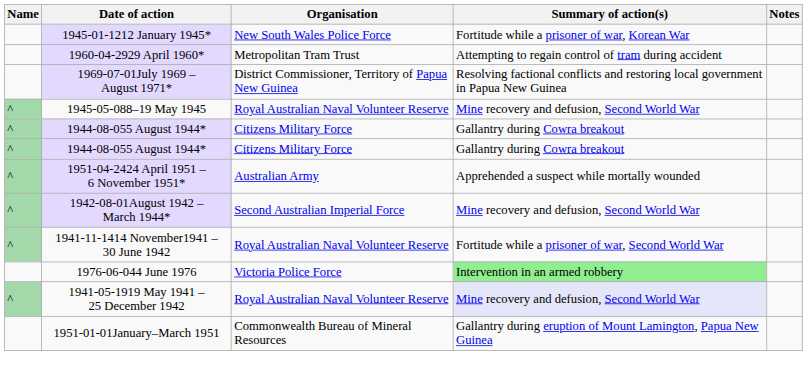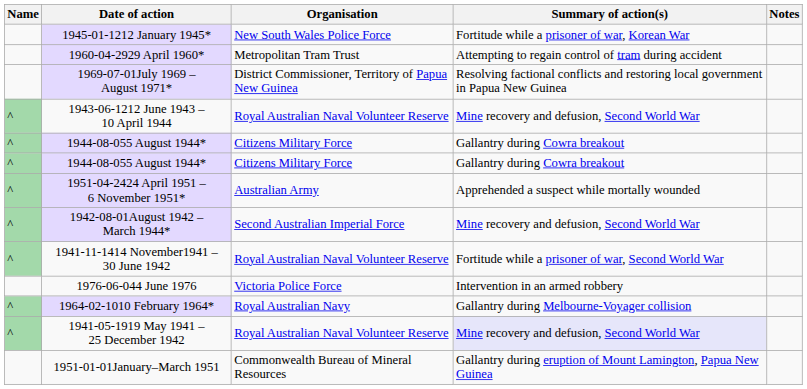 <table class="wikitable plainrowheaders sortable" style="width:80%;">
 <tr>
 <th scope="col">Name</th>
 <th scope="col">Date of action</th>
 <th scope="col">Organisation</th>
 <th scope="col">Summary of action(s)</th>
 <th scope="col" class="unsortable">Notes</th>
 </tr>
 <tr>
 <td></td>
 <td style="background:#e3d9ff;" align="center"><span>1945-01-12</span>12 January 1945*</td>
 <td><a href='#'>New South Wales Police Force</a></td>
 <td>Fortitude while a <a href='#'>prisoner of war</a>, <a href='#'>Korean War</a></td>
 <td></td>
 </tr>
 <tr>
 <td></td>
 <td style="background:#e3d9ff;" align="center"><span>1960-04-29</span>29 April 1960*</td>
 <td>Metropolitan Tram Trust</td>
 <td>Attempting to regain control of <a href='#'>tram</a> during accident</td>
 <td></td>
 </tr>
 <tr>
 <td></td>
 <td style="background:#e3d9ff;" align="center"><span>1969-07-01</span>July 1969 – <br>August 1971*</td>
 <td>District Commissioner, Territory of <a href='#'>Papua New Guinea</a></td>
 <td>Resolving factional conflicts and restoring local government in Papua New Guinea</td>
 <td></td>
 </tr>
 <tr>
 <td style="background:#a3d9aa;">^</td>
-<td align="center"><span>1945-05-08</span>8–19 May 1945</td>
+<td align="center"><span>1943-06-12</span>12 June 1943 – <br>10 April 1944</td>
 <td><a href='#'>Royal Australian Naval Volunteer Reserve</a></td>
 <td><a href='#'>Mine</a> recovery and defusion, <a href='#'>Second World War</a></td>
 <td></td>
 </tr>
 <tr>
 <td style="background:#a3d9aa;">^</td>
 <td style="background:#e3d9ff;" align="center"><span>1944-08-05</span>5 August 1944*</td>
 <td><a href='#'>Citizens Military Force</a></td>
 <td>Gallantry during <a href='#'>Cowra breakout</a></td>
 <td></td>
 </tr>
 <tr>
 <td style="background:#a3d9aa;">^</td>
 <td style="background:#e3d9ff;" align="center"><span>1944-08-05</span>5 August 1944*</td>
 <td><a href='#'>Citizens Military Force</a></td>
 <td>Gallantry during <a href='#'>Cowra breakout</a></td>
 <td></td>
 </tr>
 <tr>
 <td style="background:#a3d9aa;">^</td>
 <td style="background:#e3d9ff;" align="center"><span>1951-04-24</span>24 April 1951 – <br>6 November 1951*</td>
 <td><a href='#'>Australian Army</a></td>
 <td>Apprehended a suspect while mortally wounded</td>
 <td></td>
 </tr>
 <tr>
 <td style="background:#a3d9aa;">^</td>
 <td style="background:#e3d9ff;" align="center"><span>1942-08-01</span>August 1942 – <br>March 1944*</td>
 <td><a href='#'>Second Australian Imperial Force</a></td>
 <td><a href='#'>Mine</a> recovery and defusion, <a href='#'>Second World War</a></td>
 <td></td>
 </tr>
 <tr>
 <td style="background:#a3d9aa;">^</td>
 <td align="center"><span>1941-11-14</span>14 November1941 –    30 June 1942</td>
 <td><a href='#'>Royal Australian Naval Volunteer Reserve</a></td>
 <td>Fortitude while a <a href='#'>prisoner of war</a>, <a href='#'>Second World War</a></td>
 <td></td>
 </tr>
 <tr>
 <td></td>
 <td align="center"><span>1976-06-04</span>4 June 1976</td>
 <td><a href='#'>Victoria Police Force</a></td>
-<td style="background: lightgreen;">Intervention in an armed robbery</td>
+<td>Intervention in an armed robbery</td>
+<td></td>
+</tr>
+<tr>
+<td style="background:#a3d9aa;">^</td>
+<td style="background:#e3d9ff;" align="center"><span>1964-02-10</span>10 February 1964*</td>
+<td><a href='#'>Royal Australian Navy</a></td>
+<td>Gallantry during <a href='#'>Melbourne-Voyager collision</a></td>
 <td></td>
 </tr>
 <tr>
 <td style="background:#a3d9aa;">^</td>
 <td align="center"><span>1941-05-19</span>19 May 1941 – <br>25 December 1942</td>
 <td><a href='#'>Royal Australian Naval Volunteer Reserve</a></td>
 <td style="background: lavender;"><a href='#'>Mine</a> recovery and defusion, <a href='#'>Second World War</a></td>
 <td></td>
 </tr>
 <tr>
 <td></td>
 <td align="center"><span>1951-01-01</span>January–March 1951</td>
 <td>Commonwealth Bureau of Mineral Resources</td>
 <td>Gallantry during <a href='#'>eruption of Mount Lamington</a>, <a href='#'>Papua New Guinea</a></td>
 <td></td>
 </tr>
 </table>
